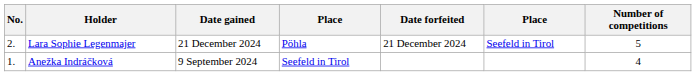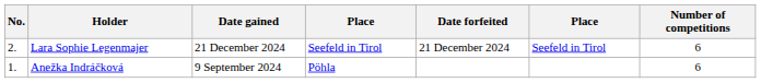 <table class="wikitable plainrowheaders" style="background:#fff; font-size:86%; line-height:16px; border:grey solid 1px; border-collapse:collapse;">
 <tr>
 <th style="width:1em;">No.</th>
 <th style="width:15em;">Holder </th>
 <th style="width:10em;">Date gained</th>
 <th style="width:10em;">Place</th>
 <th style="width:10em;">Date forfeited</th>
 <th style="width:10em;">Place</th>
 <th style="width:10em;">Number of competitions</th>
 </tr>
 <tr>
 <td>2.</td>
 <td> <a href='#'>Lara Sophie Legenmajer</a></td>
 <td>21 December 2024</td>
-<td> <a href='#'>Pöhla</a></td>
+<td> <a href='#'>Seefeld in Tirol</a></td>
 <td>21 December 2024</td>
 <td> <a href='#'>Seefeld in Tirol</a></td>
-<td align="center">5</td>
+<td align="center">6</td>
 </tr>
 <tr>
 <td>1.</td>
 <td> <a href='#'>Anežka Indráčková</a></td>
 <td>9 September 2024</td>
-<td> <a href='#'>Seefeld in Tirol</a></td>
+<td> <a href='#'>Pöhla</a></td>
 <td></td>
 <td></td>
-<td align="center">4</td>
+<td align="center">6</td>
 </tr>
 </table>
